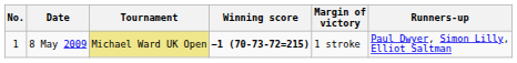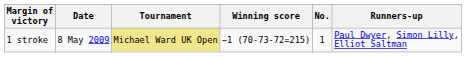 <table class="wikitable" style="font-size:95%;">
 <tr>
-<th>No.</th>
+<th>Margin of<br>victory</th>
 <th>Date</th>
 <th>Tournament</th>
 <th>Winning score</th>
-<th>Margin of<br>victory</th>
+<th>No.</th>
 <th>Runners-up</th>
 </tr>
 <tr>
-<td align=center>1</td>
+<td>1 stroke</td>
 <td align=right>8 May <a href='#'>2009</a></td>
 <td style="background: khaki;">Michael Ward UK Open</td>
-<td><strong>−1 (70-73-72=215)</strong></td>
-<td>1 stroke</td>
+<td>−1 (70-73-72=215)</td>
+<td align=center>1</td>
 <td> <a href='#'>Paul Dwyer</a>,  <a href='#'>Simon Lilly</a>,<br> <a href='#'>Elliot Saltman</a></td>
 </tr>
 </table>
